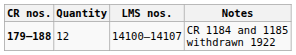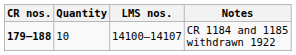 <table class="wikitable">
 <tr>
 <th>CR nos.</th>
 <th>Quantity</th>
 <th>LMS nos.</th>
 <th>Notes</th>
 </tr>
 <tr>
 <td><strong>179–188</strong></td>
-<td>12</td>
+<td>10</td>
 <td>14100–14107</td>
 <td>CR 1184 and 1185<br>withdrawn 1922</td>
 </tr>
 </table>
